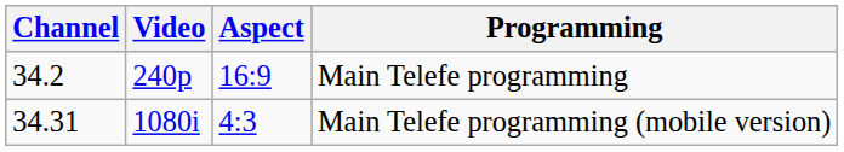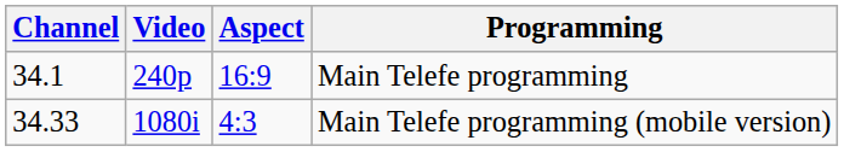 <table class="wikitable">
 <tr>
 <th><a href='#'>Channel</a></th>
 <th><a href='#'>Video</a></th>
 <th><a href='#'>Aspect</a></th>
 <th>Programming</th>
 </tr>
 <tr>
-<td>34.2</td>
+<td>34.1</td>
 <td><a href='#'>240p</a></td>
 <td><a href='#'>16:9</a></td>
 <td>Main Telefe programming</td>
 </tr>
 <tr>
-<td>34.31</td>
+<td>34.33</td>
 <td><a href='#'>1080i</a></td>
 <td><a href='#'>4:3</a></td>
 <td>Main Telefe programming (mobile version)</td>
 </tr>
 </table>
